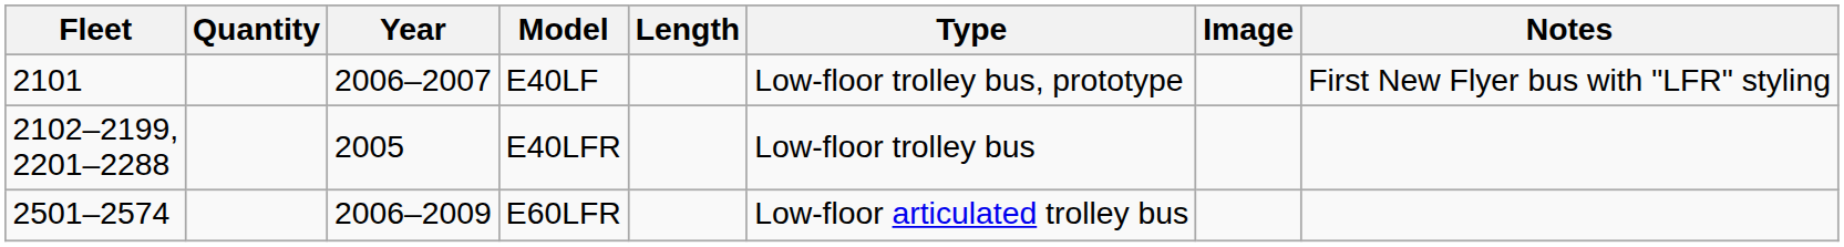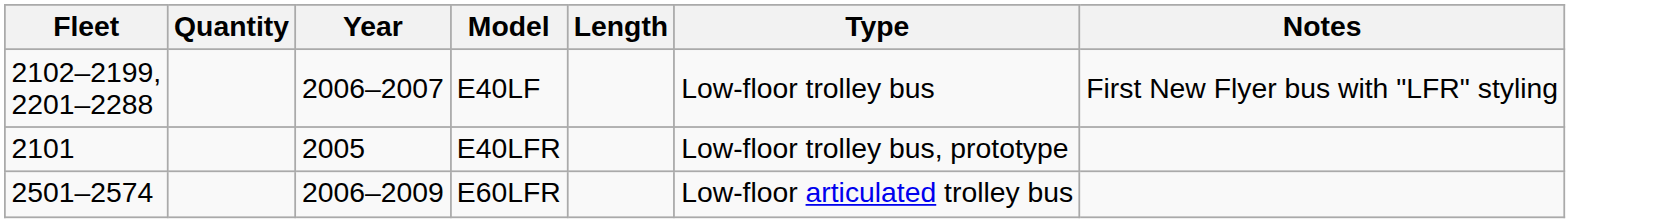 <table class=wikitable>
 <tr>
 <th>Fleet </th>
 <th>Quantity</th>
 <th>Year</th>
 <th>Model</th>
 <th>Length</th>
 <th>Type</th>
-<th>Image</th>
 <th>Notes</th>
+</tr>
+<tr>
+<td>2102–2199,<br>2201–2288</td>
+<td></td>
+<td>2006–2007</td>
+<td>E40LF</td>
+<td></td>
+<td>Low-floor trolley bus</td>
+<td>First New Flyer bus with "LFR" styling</td>
 </tr>
 <tr>
 <td>2101</td>
 <td></td>
-<td>2006–2007</td>
-<td>E40LF</td>
-<td></td>
-<td>Low-floor trolley bus, prototype</td>
-<td></td>
-<td>First New Flyer bus with "LFR" styling</td>
-</tr>
-<tr>
-<td>2102–2199,<br>2201–2288</td>
-<td></td>
 <td>2005</td>
 <td>E40LFR</td>
 <td></td>
-<td>Low-floor trolley bus</td>
-<td></td>
+<td>Low-floor trolley bus, prototype</td>
 <td></td>
 </tr>
 <tr>
 <td>2501–2574</td>
 <td></td>
 <td>2006–2009</td>
 <td>E60LFR</td>
 <td></td>
 <td>Low-floor <a href='#'>articulated</a> trolley bus</td>
 <td></td>
-<td></td>
 </tr>
 </table>
